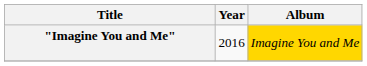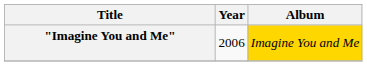 <table class="wikitable plainrowheaders" style="text-align:center;">
 <tr>
 <th scope="col" rowspan="1" style="width:250px;">Title</th>
 <th scope="col" rowspan="1">Year</th>
 <th scope="col" rowspan="1">Album</th>
 </tr>
 <tr>
 <th scope="row">"Imagine You and Me" <br><br></th>
-<td align="center">2016</td>
+<td align="center">2006</td>
 <td style="background: gold;"><em>Imagine You and Me</em></td>
 </tr>
 <tr>
 </tr>
 </table>
